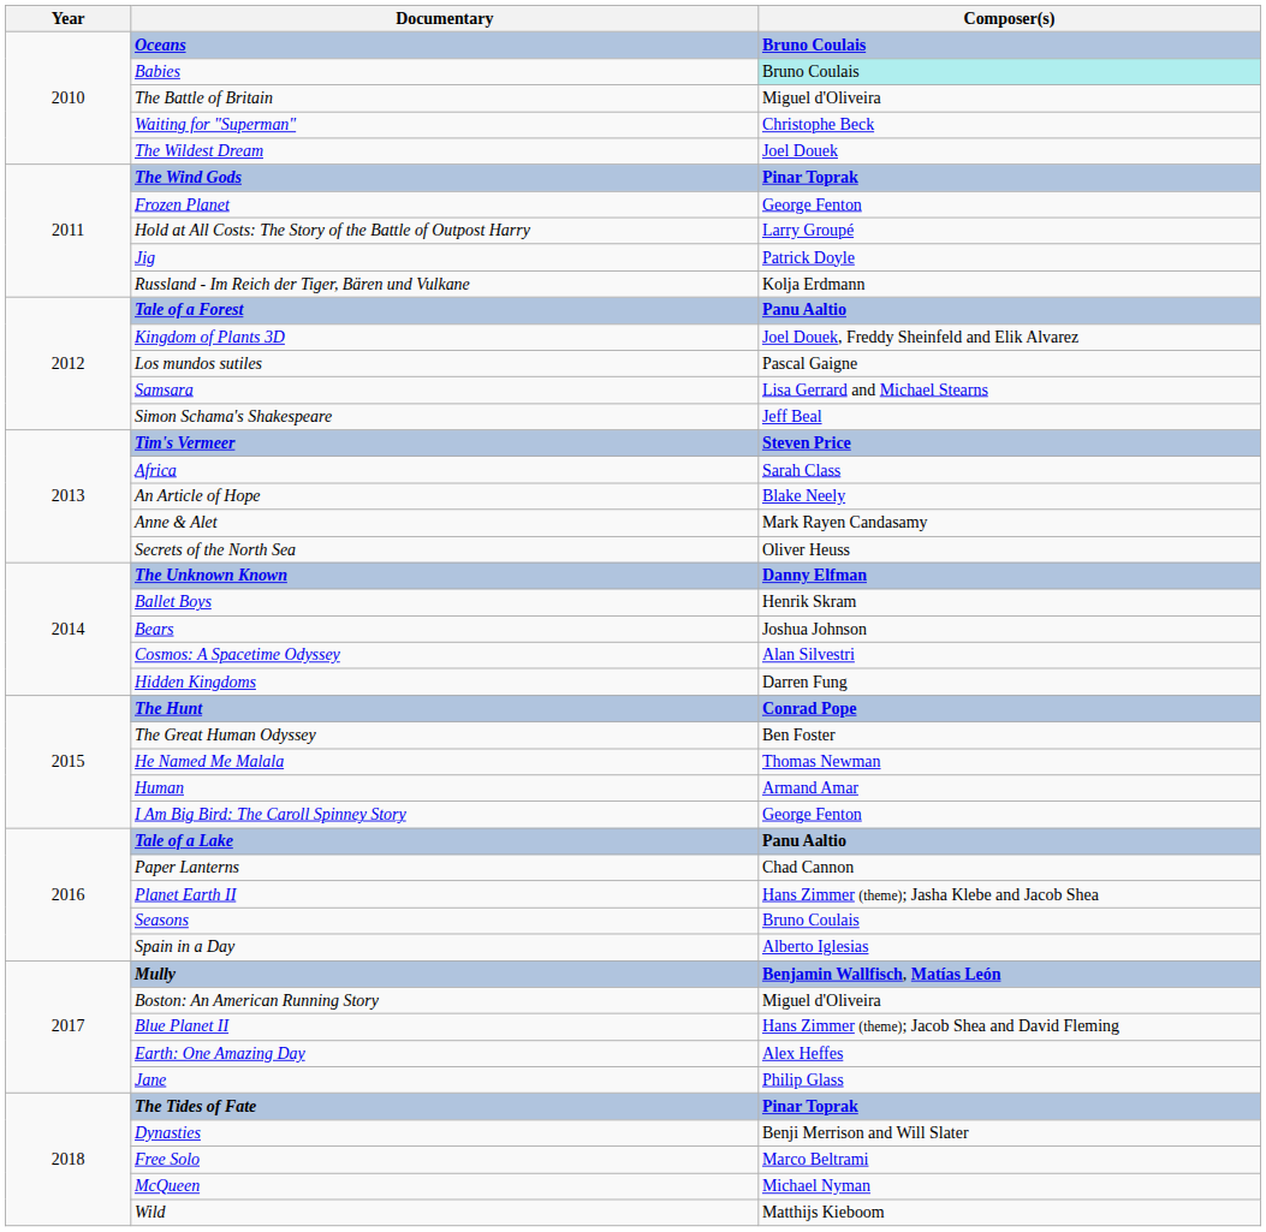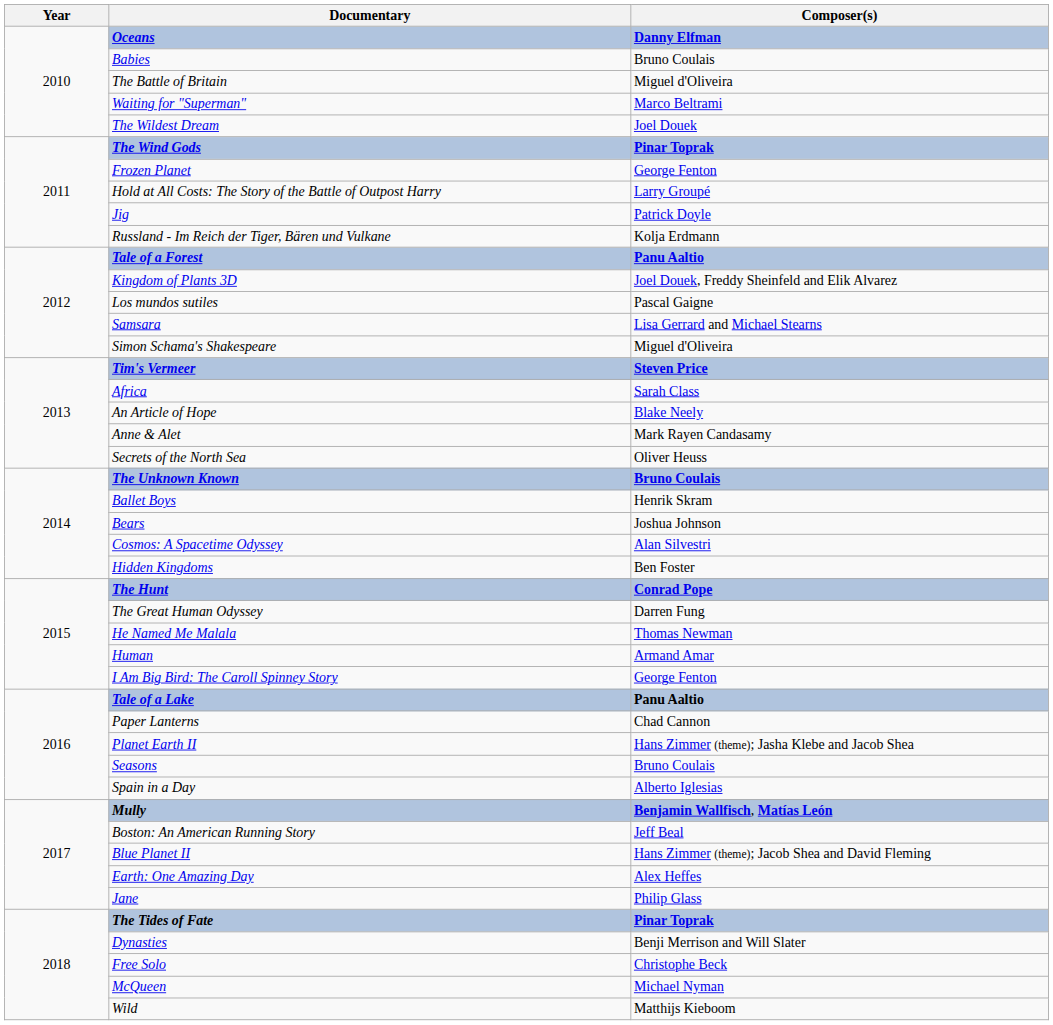 <table class="wikitable" width="95%" cellpadding="5">
 <tr>
 <th width="10%">Year</th>
 <th width="50%">Documentary</th>
 <th width="40%">Composer(s)</th>
 </tr>
 <tr>
 <td rowspan="5" style="text-align:center;">2010<br></td>
 <td style="background:#B0C4DE;"><strong><em><a href='#'>Oceans</a></em></strong></td>
-<td style="background:#B0C4DE;"><strong><a href='#'>Bruno Coulais</a></strong></td>
+<td style="background:#B0C4DE;"><strong><a href='#'>Danny Elfman</a></strong></td>
 </tr>
 <tr>
 <td><em><a href='#'>Babies</a></em></td>
-<td style="background: paleturquoise;">Bruno Coulais</td>
+<td>Bruno Coulais</td>
 </tr>
 <tr>
 <td><em>The Battle of Britain</em></td>
 <td>Miguel d'Oliveira</td>
 </tr>
 <tr>
 <td><em><a href='#'>Waiting for "Superman"</a></em></td>
-<td><a href='#'>Christophe Beck</a></td>
+<td><a href='#'>Marco Beltrami</a></td>
 </tr>
 <tr>
 <td><em><a href='#'>The Wildest Dream</a></em></td>
 <td><a href='#'>Joel Douek</a></td>
 </tr>
 <tr>
 <td rowspan="5" style="text-align:center;">2011<br></td>
 <td style="background:#B0C4DE;"><strong><em><a href='#'>The Wind Gods</a></em></strong></td>
 <td style="background:#B0C4DE;"><strong><a href='#'>Pinar Toprak</a></strong></td>
 </tr>
 <tr>
 <td><em><a href='#'>Frozen Planet</a></em></td>
 <td><a href='#'>George Fenton</a></td>
 </tr>
 <tr>
 <td><em>Hold at All Costs: The Story of the Battle of Outpost Harry</em></td>
 <td><a href='#'>Larry Groupé</a></td>
 </tr>
 <tr>
 <td><em><a href='#'>Jig</a></em></td>
 <td><a href='#'>Patrick Doyle</a></td>
 </tr>
 <tr>
 <td><em>Russland - Im Reich der Tiger, Bären und Vulkane</em></td>
 <td>Kolja Erdmann</td>
 </tr>
 <tr>
 <td rowspan="5" style="text-align:center;">2012<br></td>
 <td style="background:#B0C4DE;"><strong><em><a href='#'>Tale of a Forest</a></em></strong></td>
 <td style="background:#B0C4DE;"><strong><a href='#'>Panu Aaltio</a></strong></td>
 </tr>
 <tr>
 <td><em><a href='#'>Kingdom of Plants 3D</a></em></td>
 <td><a href='#'>Joel Douek</a>, Freddy Sheinfeld and Elik Alvarez</td>
 </tr>
 <tr>
 <td><em>Los mundos sutiles</em></td>
 <td>Pascal Gaigne</td>
 </tr>
 <tr>
 <td><em><a href='#'>Samsara</a></em></td>
 <td><a href='#'>Lisa Gerrard</a> and <a href='#'>Michael Stearns</a></td>
 </tr>
 <tr>
 <td><em>Simon Schama's Shakespeare</em></td>
-<td><a href='#'>Jeff Beal</a></td>
+<td>Miguel d'Oliveira</td>
 </tr>
 <tr>
 <td rowspan="5" style="text-align:center;">2013<br></td>
 <td style="background:#B0C4DE;"><strong><em><a href='#'>Tim's Vermeer</a></em></strong></td>
 <td style="background:#B0C4DE;"><strong><a href='#'>Steven Price</a></strong></td>
 </tr>
 <tr>
 <td><em><a href='#'>Africa</a></em></td>
 <td><a href='#'>Sarah Class</a></td>
 </tr>
 <tr>
 <td><em>An Article of Hope</em></td>
 <td><a href='#'>Blake Neely</a></td>
 </tr>
 <tr>
 <td><em>Anne & Alet</em></td>
 <td>Mark Rayen Candasamy</td>
 </tr>
 <tr>
 <td><em>Secrets of the North Sea</em></td>
 <td>Oliver Heuss</td>
 </tr>
 <tr>
 <td rowspan="5" style="text-align:center;">2014<br></td>
 <td style="background:#B0C4DE;"><strong><em><a href='#'>The Unknown Known</a></em></strong></td>
-<td style="background:#B0C4DE;"><strong><a href='#'>Danny Elfman</a></strong></td>
+<td style="background:#B0C4DE;"><strong><a href='#'>Bruno Coulais</a></strong></td>
 </tr>
 <tr>
 <td><em><a href='#'>Ballet Boys</a></em></td>
 <td>Henrik Skram</td>
 </tr>
 <tr>
 <td><em><a href='#'>Bears</a></em></td>
 <td>Joshua Johnson</td>
 </tr>
 <tr>
 <td><em><a href='#'>Cosmos: A Spacetime Odyssey</a></em></td>
 <td><a href='#'>Alan Silvestri</a></td>
 </tr>
 <tr>
 <td><em><a href='#'>Hidden Kingdoms</a></em></td>
-<td>Darren Fung</td>
+<td>Ben Foster</td>
 </tr>
 <tr>
 <td rowspan="5" style="text-align:center;">2015<br></td>
 <td style="background:#B0C4DE;"><strong><em><a href='#'>The Hunt</a></em></strong></td>
 <td style="background:#B0C4DE;"><strong><a href='#'>Conrad Pope</a></strong></td>
 </tr>
 <tr>
 <td><em>The Great Human Odyssey</em></td>
-<td>Ben Foster</td>
+<td>Darren Fung</td>
 </tr>
 <tr>
 <td><em><a href='#'>He Named Me Malala</a></em></td>
 <td><a href='#'>Thomas Newman</a></td>
 </tr>
 <tr>
 <td><em><a href='#'>Human</a></em></td>
 <td><a href='#'>Armand Amar</a></td>
 </tr>
 <tr>
 <td><em><a href='#'>I Am Big Bird: The Caroll Spinney Story</a></em></td>
 <td><a href='#'>George Fenton</a></td>
 </tr>
 <tr>
 <td rowspan="5" style="text-align:center;">2016<br></td>
 <td style="background:#B0C4DE;"><strong><em><a href='#'>Tale of a Lake</a></em></strong></td>
 <td style="background:#B0C4DE;"><strong>Panu Aaltio</strong></td>
 </tr>
 <tr>
 <td><em>Paper Lanterns</em></td>
 <td>Chad Cannon</td>
 </tr>
 <tr>
 <td><em><a href='#'>Planet Earth II</a></em></td>
 <td><a href='#'>Hans Zimmer</a> <small>(theme)</small>; Jasha Klebe and Jacob Shea</td>
 </tr>
 <tr>
 <td><em><a href='#'>Seasons</a></em></td>
 <td><a href='#'>Bruno Coulais</a></td>
 </tr>
 <tr>
 <td><em>Spain in a Day</em></td>
 <td><a href='#'>Alberto Iglesias</a></td>
 </tr>
 <tr>
 <td rowspan="5" style="text-align:center;">2017<br></td>
 <td style="background:#B0C4DE;"><strong><em>Mully</em></strong></td>
 <td style="background:#B0C4DE;"><strong><a href='#'>Benjamin Wallfisch</a></strong>, <strong><a href='#'>Matías León</a></strong></td>
 </tr>
 <tr>
 <td><em>Boston: An American Running Story</em></td>
-<td>Miguel d'Oliveira</td>
+<td><a href='#'>Jeff Beal</a></td>
 </tr>
 <tr>
 <td><em><a href='#'>Blue Planet II</a></em></td>
 <td><a href='#'>Hans Zimmer</a> <small>(theme)</small>; Jacob Shea and David Fleming</td>
 </tr>
 <tr>
 <td><em><a href='#'>Earth: One Amazing Day</a></em></td>
 <td><a href='#'>Alex Heffes</a></td>
 </tr>
 <tr>
 <td><em><a href='#'>Jane</a></em></td>
 <td><a href='#'>Philip Glass</a></td>
 </tr>
 <tr>
 <td rowspan="5" style="text-align:center;">2018<br></td>
 <td style="background:#B0C4DE;"><strong><em>The Tides of Fate</em></strong></td>
 <td style="background:#B0C4DE;"><strong><a href='#'>Pinar Toprak</a></strong></td>
 </tr>
 <tr>
 <td><em><a href='#'>Dynasties</a></em></td>
 <td>Benji Merrison and Will Slater</td>
 </tr>
 <tr>
 <td><em><a href='#'>Free Solo</a></em></td>
-<td><a href='#'>Marco Beltrami</a></td>
+<td><a href='#'>Christophe Beck</a></td>
 </tr>
 <tr>
 <td><em><a href='#'>McQueen</a></em></td>
 <td><a href='#'>Michael Nyman</a></td>
 </tr>
 <tr>
 <td><em>Wild</em></td>
 <td>Matthijs Kieboom</td>
 </tr>
 </table>
